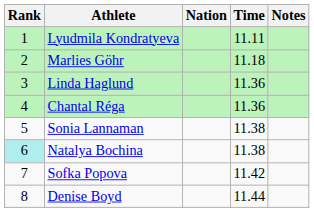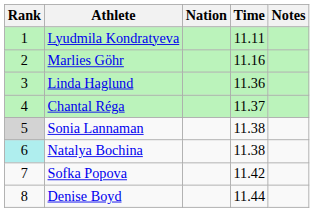 <table class="wikitable sortable" style="text-align:center">
 <tr>
 <th>Rank</th>
 <th>Athlete</th>
 <th>Nation</th>
 <th>Time</th>
 <th>Notes</th>
 </tr>
 <tr style="background:#bbf3bb;">
 <td>1</td>
 <td align=left><a href='#'>Lyudmila Kondratyeva</a></td>
 <td align=left></td>
 <td>11.11</td>
 <td></td>
 </tr>
 <tr style="background:#bbf3bb;">
 <td>2</td>
 <td align=left><a href='#'>Marlies Göhr</a></td>
 <td align=left></td>
-<td>11.18</td>
+<td>11.16</td>
 <td></td>
 </tr>
 <tr style="background:#bbf3bb;">
 <td>3</td>
 <td align=left><a href='#'>Linda Haglund</a></td>
 <td align=left></td>
 <td>11.36</td>
 <td></td>
 </tr>
 <tr style="background:#bbf3bb;">
 <td>4</td>
 <td align=left><a href='#'>Chantal Réga</a></td>
 <td align=left></td>
-<td>11.36</td>
+<td>11.37</td>
 <td></td>
 </tr>
 <tr>
-<td>5</td>
+<td style="background: lightgrey;">5</td>
 <td align=left><a href='#'>Sonia Lannaman</a></td>
 <td align=left></td>
 <td>11.38</td>
 <td></td>
 </tr>
 <tr>
 <td style="background: paleturquoise;">6</td>
 <td align=left><a href='#'>Natalya Bochina</a></td>
 <td align=left></td>
 <td>11.38</td>
 <td></td>
 </tr>
 <tr>
 <td>7</td>
 <td align=left><a href='#'>Sofka Popova</a></td>
 <td align=left></td>
 <td>11.42</td>
 <td></td>
 </tr>
 <tr>
 <td>8</td>
 <td align=left><a href='#'>Denise Boyd</a></td>
 <td align=left></td>
 <td>11.44</td>
 <td></td>
 </tr>
 </table>
